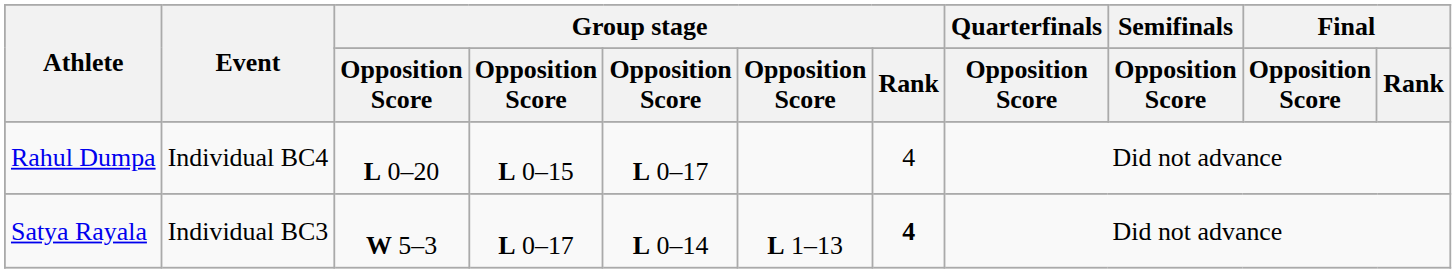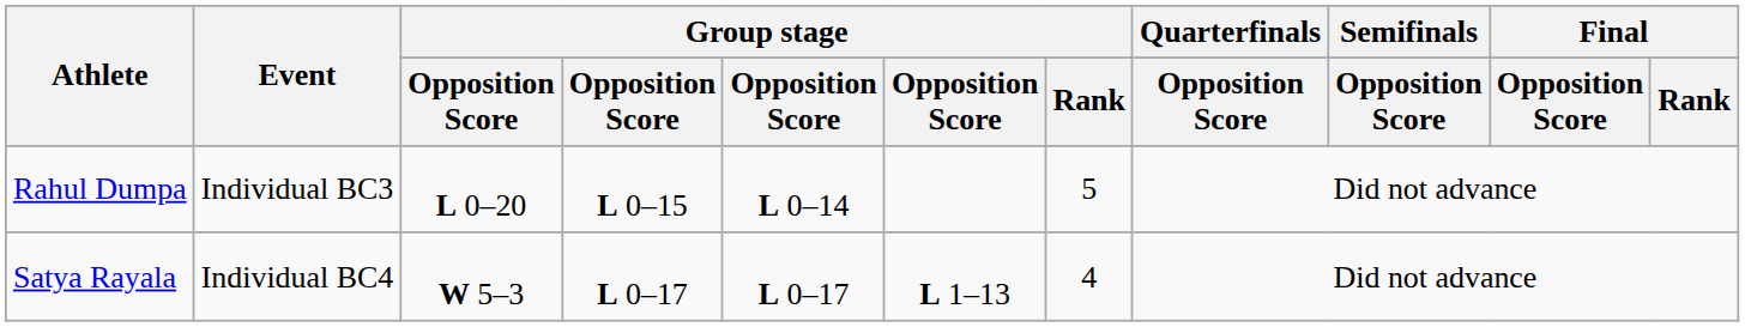 <table class="wikitable" style="text-align:center; font-size:90%">
 <tr>
 <th rowspan="2">Athlete</th>
 <th rowspan="2">Event</th>
 <th colspan="5">Group stage</th>
 <th>Quarterfinals</th>
 <th>Semifinals</th>
 <th colspan="2">Final</th>
 </tr>
 <tr>
 <th>Opposition<br>Score</th>
 <th>Opposition<br>Score</th>
 <th>Opposition<br>Score</th>
 <th>Opposition<br>Score</th>
 <th>Rank</th>
 <th>Opposition<br>Score</th>
 <th>Opposition<br>Score</th>
 <th>Opposition<br>Score</th>
 <th>Rank</th>
 </tr>
 <tr>
 <td align="left"><a href='#'>Rahul Dumpa</a></td>
-<td align="left">Individual BC4</td>
+<td align="left">Individual BC3</td>
 <td><br><strong>L</strong> 0–20</td>
 <td><br><strong>L</strong> 0–15</td>
-<td><br><strong>L</strong> 0–17</td>
+<td><br><strong>L</strong> 0–14</td>
 <td></td>
-<td>4</td>
+<td>5</td>
 <td colspan=4>Did not advance</td>
 </tr>
 <tr>
 <td align="left"><a href='#'>Satya Rayala</a></td>
-<td align="left">Individual BC3</td>
+<td align="left">Individual BC4</td>
 <td><br><strong>W</strong> 5–3</td>
 <td><br><strong>L</strong> 0–17</td>
-<td><br><strong>L</strong> 0–14</td>
+<td><br><strong>L</strong> 0–17</td>
 <td><br><strong>L</strong> 1–13</td>
-<td><strong>4</strong></td>
+<td>4</td>
 <td colspan=4>Did not advance</td>
 </tr>
 </table>
